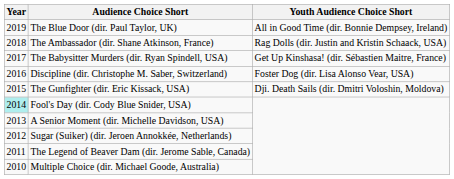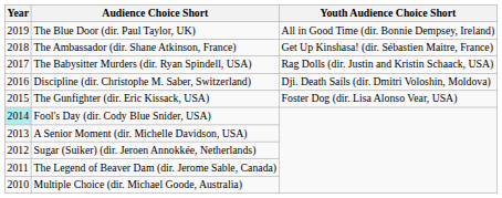 <table class="wikitable">
 <tr>
 <th>Year</th>
 <th>Audience Choice Short</th>
 <th>Youth Audience Choice Short</th>
 </tr>
 <tr>
 <td>2019</td>
 <td>The Blue Door (dir. Paul Taylor, UK)</td>
 <td>All in Good Time (dir. Bonnie Dempsey, Ireland)</td>
 </tr>
 <tr>
 <td>2018</td>
 <td>The Ambassador (dir. Shane Atkinson, France)</td>
-<td>Rag Dolls (dir. Justin and Kristin Schaack, USA)</td>
+<td>Get Up Kinshasa! (dir. Sébastien Maitre, France)</td>
 </tr>
 <tr>
 <td>2017</td>
 <td>The Babysitter Murders (dir. Ryan Spindell, USA)</td>
-<td>Get Up Kinshasa! (dir. Sébastien Maitre, France)</td>
+<td>Rag Dolls (dir. Justin and Kristin Schaack, USA)</td>
 </tr>
 <tr>
 <td>2016</td>
 <td>Discipline (dir. Christophe M. Saber, Switzerland)</td>
-<td>Foster Dog (dir. Lisa Alonso Vear, USA)</td>
+<td>Dji. Death Sails (dir. Dmitri Voloshin, Moldova)</td>
 </tr>
 <tr>
 <td>2015</td>
 <td>The Gunfighter (dir. Eric Kissack, USA)</td>
-<td>Dji. Death Sails (dir. Dmitri Voloshin, Moldova)</td>
+<td>Foster Dog (dir. Lisa Alonso Vear, USA)</td>
 </tr>
 <tr>
 <td style="background: paleturquoise;">2014</td>
 <td>Fool's Day (dir. Cody Blue Snider, USA)</td>
 <td rowspan="5"></td>
 </tr>
 <tr>
 <td>2013</td>
 <td>A Senior Moment (dir. Michelle Davidson, USA)</td>
 </tr>
 <tr>
 <td>2012</td>
 <td>Sugar (Suiker) (dir. Jeroen Annokkée, Netherlands)</td>
 </tr>
 <tr>
 <td>2011</td>
 <td>The Legend of Beaver Dam (dir. Jerome Sable, Canada)</td>
 </tr>
 <tr>
 <td>2010</td>
 <td>Multiple Choice (dir. Michael Goode, Australia)</td>
 </tr>
 </table>
